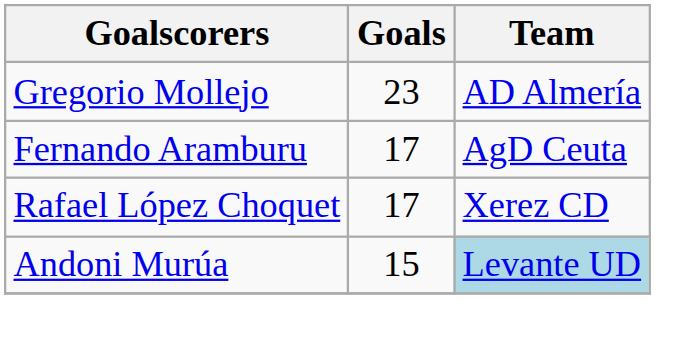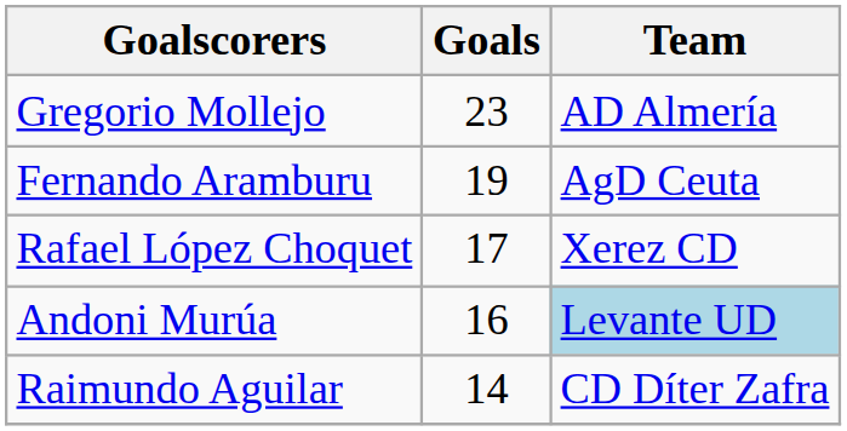 <table class="wikitable sortable">
 <tr>
 <th>Goalscorers</th>
 <th>Goals</th>
 <th>Team</th>
 </tr>
 <tr>
 <td> <a href='#'>Gregorio Mollejo</a></td>
 <td style="text-align:center;">23</td>
 <td><a href='#'>AD Almería</a></td>
 </tr>
 <tr>
 <td> <a href='#'>Fernando Aramburu</a></td>
-<td style="text-align:center;">17</td>
+<td style="text-align:center;">19</td>
 <td><a href='#'>AgD Ceuta</a></td>
 </tr>
 <tr>
 <td> <a href='#'>Rafael López Choquet</a></td>
 <td style="text-align:center;">17</td>
 <td><a href='#'>Xerez CD</a></td>
 </tr>
 <tr>
 <td> <a href='#'>Andoni Murúa</a></td>
-<td style="text-align:center;">15</td>
+<td style="text-align:center;">16</td>
 <td style="background: lightblue;"><a href='#'>Levante UD</a></td>
+</tr>
+<tr>
+<td> <a href='#'>Raimundo Aguilar</a></td>
+<td style="text-align:center;">14</td>
+<td><a href='#'>CD Díter Zafra</a></td>
 </tr>
 <tr>
 </tr>
 </table>
